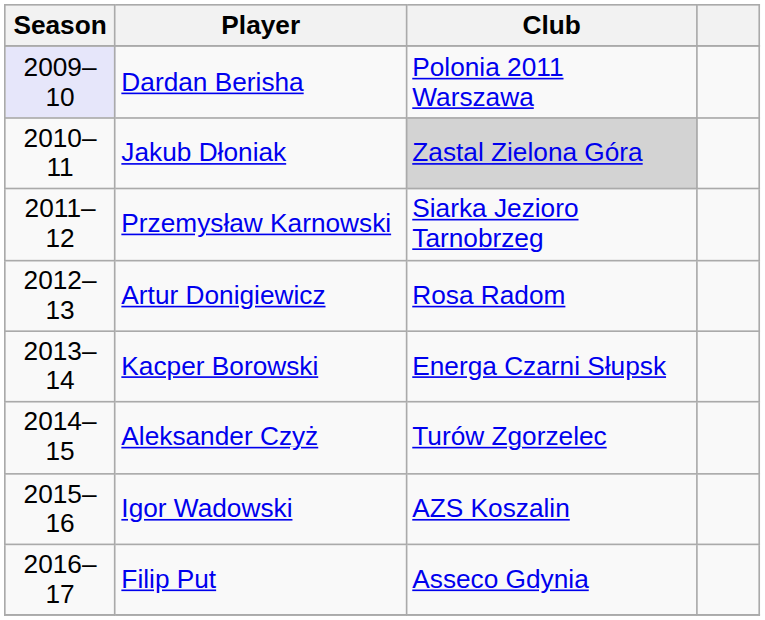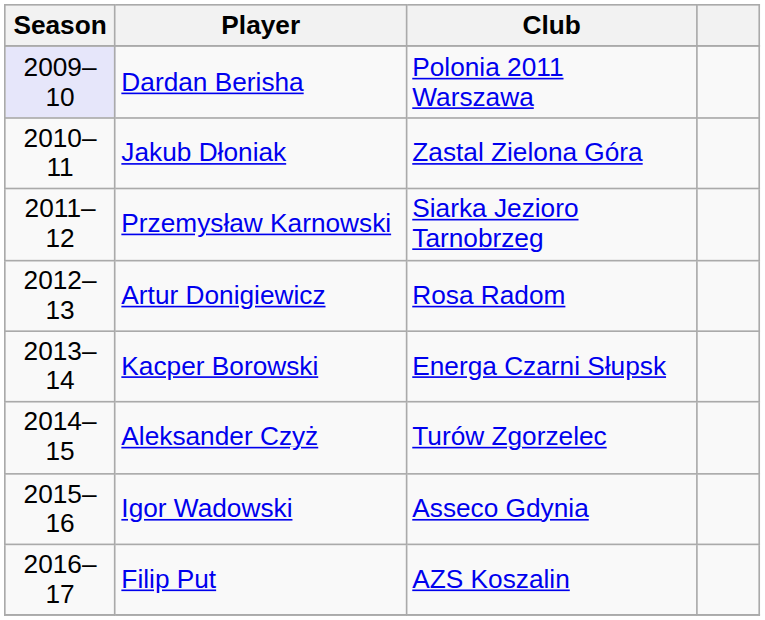 <table class="wikitable">
 <tr>
 <th width=60>Season</th>
 <th width=170>Player</th>
 <th width=170>Club</th>
 <th width=30></th>
 </tr>
 <tr>
 </tr>
 <tr>
 <td align=center style="background: lavender;">2009–10</td>
 <td><a href='#'>Dardan Berisha</a></td>
 <td><a href='#'>Polonia 2011 Warszawa</a></td>
 <td align=center></td>
 </tr>
 <tr>
 <td align=center>2010–11</td>
 <td><a href='#'>Jakub Dłoniak</a></td>
-<td style="background: lightgrey;"><a href='#'>Zastal Zielona Góra</a></td>
+<td><a href='#'>Zastal Zielona Góra</a></td>
 <td align=center></td>
 </tr>
 <tr>
 <td align=center>2011–12</td>
 <td><a href='#'>Przemysław Karnowski</a></td>
 <td><a href='#'>Siarka Jezioro Tarnobrzeg</a></td>
 <td align=center></td>
 </tr>
 <tr>
 <td align=center>2012–13</td>
 <td><a href='#'>Artur Donigiewicz</a></td>
 <td><a href='#'>Rosa Radom</a></td>
 <td align=center></td>
 </tr>
 <tr>
 <td align=center>2013–14</td>
 <td><a href='#'>Kacper Borowski</a></td>
 <td><a href='#'>Energa Czarni Słupsk</a></td>
 <td align=center></td>
 </tr>
 <tr>
 <td align=center>2014–15</td>
 <td><a href='#'>Aleksander Czyż</a></td>
 <td><a href='#'>Turów Zgorzelec</a></td>
 <td align=center></td>
 </tr>
 <tr>
 <td align=center>2015–16</td>
 <td><a href='#'>Igor Wadowski</a></td>
-<td><a href='#'>AZS Koszalin</a></td>
+<td><a href='#'>Asseco Gdynia</a></td>
 <td align=center></td>
 </tr>
 <tr>
 <td align=center>2016–17</td>
 <td><a href='#'>Filip Put</a></td>
-<td><a href='#'>Asseco Gdynia</a></td>
+<td><a href='#'>AZS Koszalin</a></td>
 <td align=center></td>
 </tr>
 <tr>
 </tr>
 </table>
